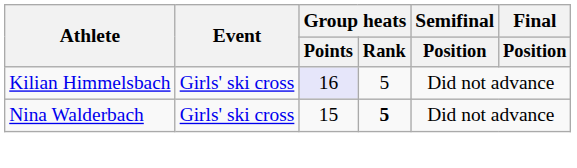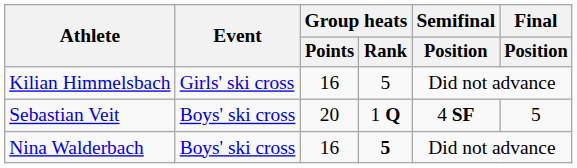 <table class="wikitable" style="font-size:90%">
 <tr>
 <th rowspan="2">Athlete</th>
 <th rowspan="2">Event</th>
 <th colspan=2>Group heats</th>
 <th>Semifinal</th>
 <th>Final</th>
 </tr>
 <tr style="font-size:95%">
 <th>Points</th>
 <th>Rank</th>
 <th>Position</th>
 <th>Position</th>
 </tr>
 <tr align=center>
 <td align=left><a href='#'>Kilian Himmelsbach</a></td>
 <td align=left><a href='#'>Girls' ski cross</a></td>
-<td style="background: lavender;">16</td>
+<td>16</td>
 <td>5</td>
 <td colspan=2>Did not advance</td>
 </tr>
 <tr align=center>
+<td align=left><a href='#'>Sebastian Veit</a></td>
+<td align=left><a href='#'>Boys' ski cross</a></td>
+<td>20</td>
+<td>1 <strong>Q</strong></td>
+<td>4 <strong>SF</strong></td>
+<td>5</td>
+</tr>
+<tr align=center>
 <td align=left><a href='#'>Nina Walderbach</a></td>
-<td align=left><a href='#'>Girls' ski cross</a></td>
-<td>15</td>
+<td align=left><a href='#'>Boys' ski cross</a></td>
+<td>16</td>
 <td><strong>5</strong></td>
 <td colspan=2>Did not advance</td>
 </tr>
 </table>
